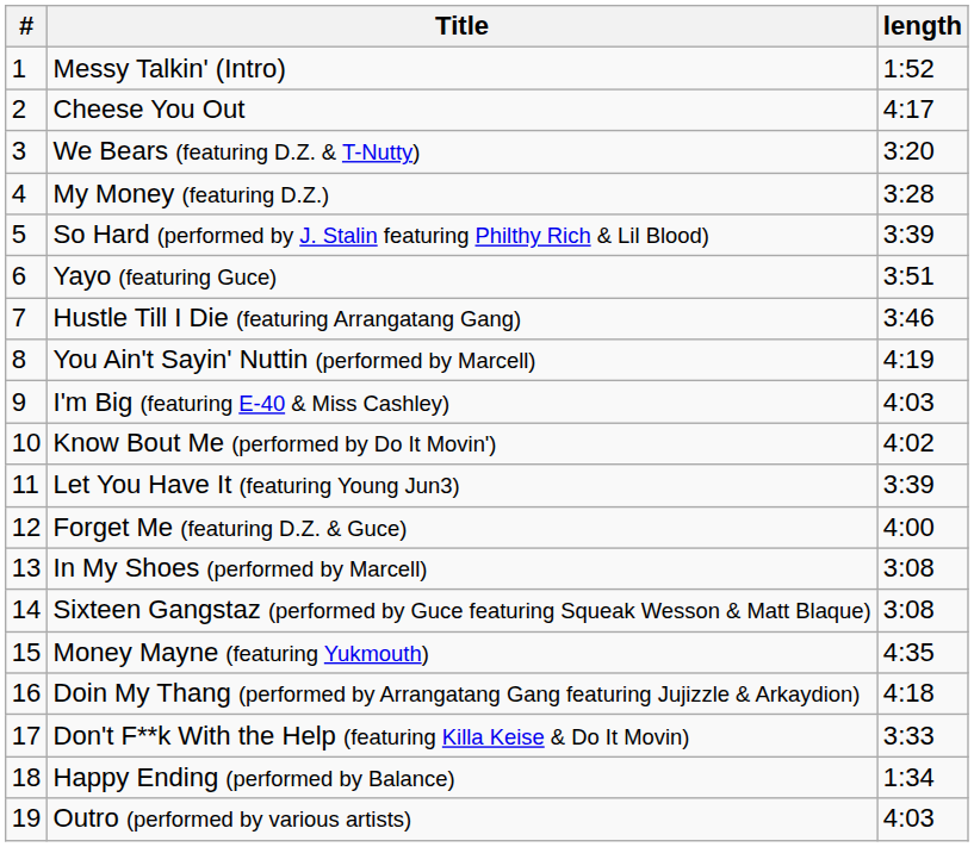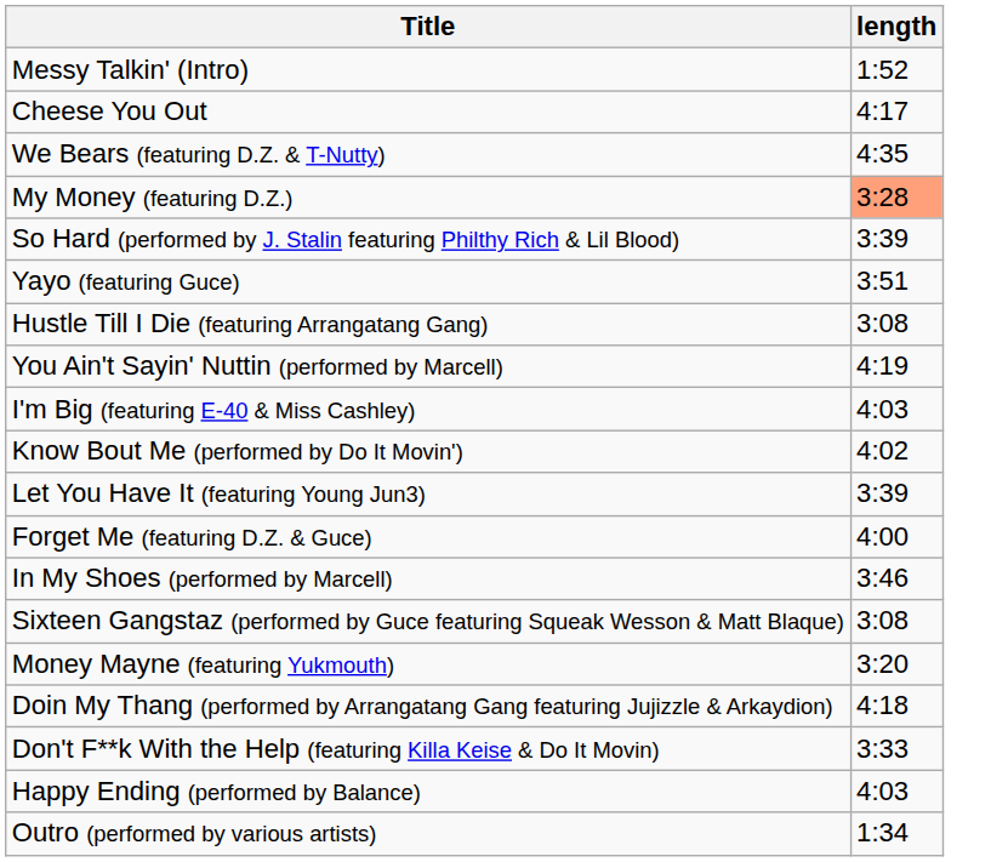 <table class="wikitable">
 <tr>
-<th>#</th>
 <th>Title</th>
 <th>length</th>
 </tr>
 <tr>
-<td>1</td>
 <td>Messy Talkin' (Intro)</td>
 <td>1:52</td>
 </tr>
 <tr>
-<td>2</td>
 <td>Cheese You Out</td>
 <td>4:17</td>
 </tr>
 <tr>
-<td>3</td>
 <td>We Bears <small>(featuring D.Z. & <a href='#'>T-Nutty</a>)</small></td>
-<td>3:20</td>
+<td>4:35</td>
 </tr>
 <tr>
-<td>4</td>
 <td>My Money <small>(featuring D.Z.)</small></td>
-<td>3:28</td>
+<td style="background: lightsalmon;">3:28</td>
 </tr>
 <tr>
-<td>5</td>
 <td>So Hard <small>(performed by <a href='#'>J. Stalin</a> featuring <a href='#'>Philthy Rich</a> & Lil Blood)</small></td>
 <td>3:39</td>
 </tr>
 <tr>
-<td>6</td>
 <td>Yayo <small>(featuring Guce)</small></td>
 <td>3:51</td>
 </tr>
 <tr>
-<td>7</td>
 <td>Hustle Till I Die <small>(featuring Arrangatang Gang)</small></td>
-<td>3:46</td>
+<td>3:08</td>
 </tr>
 <tr>
-<td>8</td>
 <td>You Ain't Sayin' Nuttin <small>(performed by Marcell)</small></td>
 <td>4:19</td>
 </tr>
 <tr>
-<td>9</td>
 <td>I'm Big <small>(featuring <a href='#'>E-40</a> & Miss Cashley)</small></td>
 <td>4:03</td>
 </tr>
 <tr>
-<td>10</td>
 <td>Know Bout Me <small>(performed by Do It Movin')</small></td>
 <td>4:02</td>
 </tr>
 <tr>
-<td>11</td>
 <td>Let You Have It <small>(featuring Young Jun3)</small></td>
 <td>3:39</td>
 </tr>
 <tr>
-<td>12</td>
 <td>Forget Me <small>(featuring D.Z. & Guce)</small></td>
 <td>4:00</td>
 </tr>
 <tr>
-<td>13</td>
 <td>In My Shoes <small>(performed by Marcell)</small></td>
-<td>3:08</td>
+<td>3:46</td>
 </tr>
 <tr>
-<td>14</td>
 <td>Sixteen Gangstaz <small>(performed by Guce featuring Squeak Wesson & Matt Blaque)</small></td>
 <td>3:08</td>
 </tr>
 <tr>
-<td>15</td>
 <td>Money Mayne <small>(featuring <a href='#'>Yukmouth</a>)</small></td>
-<td>4:35</td>
+<td>3:20</td>
 </tr>
 <tr>
-<td>16</td>
 <td>Doin My Thang <small>(performed by Arrangatang Gang featuring Jujizzle & Arkaydion)</small></td>
 <td>4:18</td>
 </tr>
 <tr>
-<td>17</td>
 <td>Don't F**k With the Help <small>(featuring <a href='#'>Killa Keise</a> & Do It Movin)</small></td>
 <td>3:33</td>
 </tr>
 <tr>
-<td>18</td>
 <td>Happy Ending <small>(performed by Balance)</small></td>
+<td>4:03</td>
+</tr>
+<tr>
+<td>Outro <small>(performed by various artists)</small></td>
 <td>1:34</td>
 </tr>
-<tr>
-<td>19</td>
-<td>Outro <small>(performed by various artists)</small></td>
-<td>4:03</td>
-</tr>
 </table>
